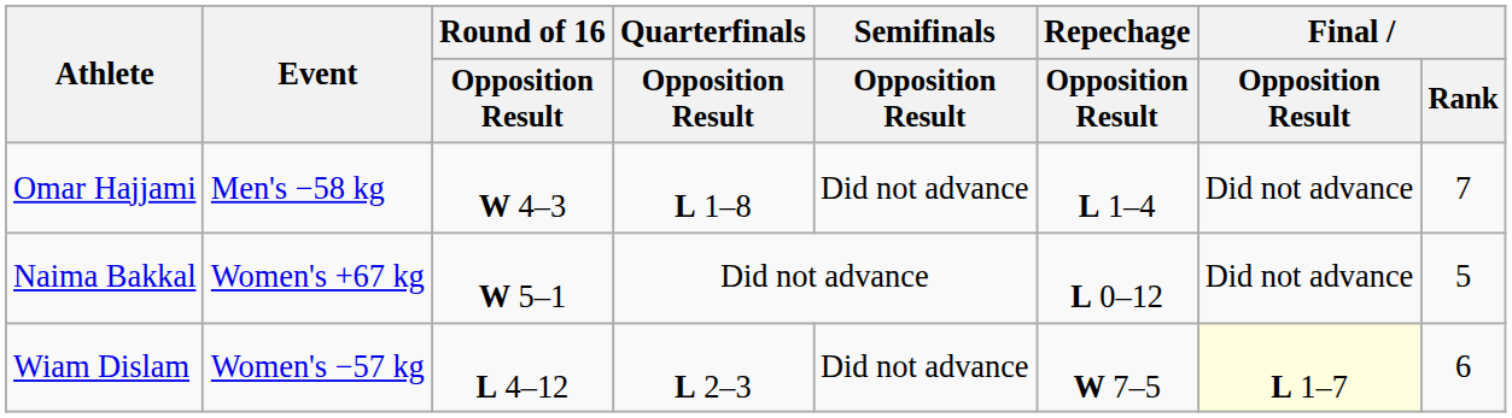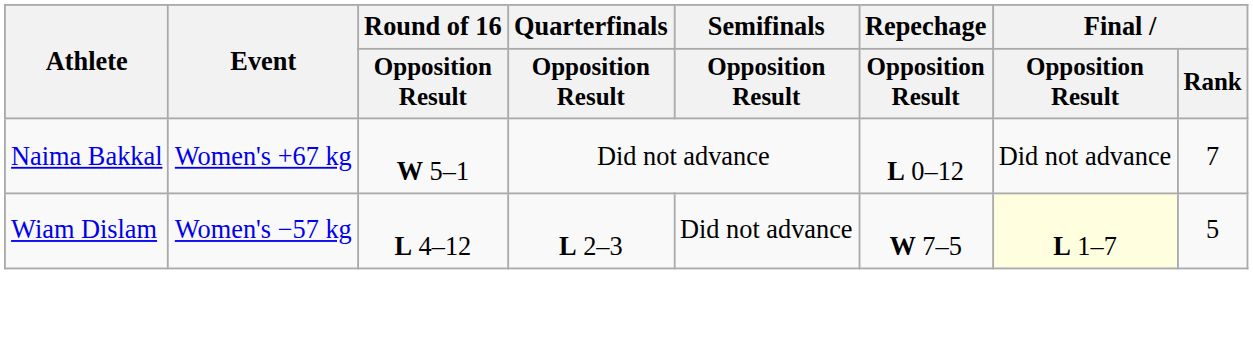 <table class="wikitable" style="font-size:90%;">
 <tr>
 <th rowspan=2>Athlete</th>
 <th rowspan=2>Event</th>
 <th>Round of 16</th>
 <th>Quarterfinals</th>
 <th>Semifinals</th>
 <th>Repechage</th>
 <th colspan=2>Final / </th>
 </tr>
 <tr style="font-size:95%">
 <th>Opposition<br>Result</th>
 <th>Opposition<br>Result</th>
 <th>Opposition<br>Result</th>
 <th>Opposition<br>Result</th>
 <th>Opposition<br>Result</th>
 <th>Rank</th>
 </tr>
 <tr align=center>
-<td align=left><a href='#'>Omar Hajjami</a></td>
-<td align=left><a href='#'>Men's −58 kg</a></td>
-<td><br><strong>W</strong> 4–3</td>
-<td><br><strong>L</strong> 1–8</td>
-<td>Did not advance</td>
-<td><br><strong>L</strong> 1–4</td>
-<td>Did not advance</td>
-<td>7</td>
-</tr>
-<tr align=center>
 <td align=left><a href='#'>Naima Bakkal</a></td>
 <td align=left><a href='#'>Women's +67 kg</a></td>
 <td><br><strong>W</strong> 5–1</td>
 <td colspan=2>Did not advance</td>
 <td><br><strong>L</strong> 0–12 </td>
 <td>Did not advance</td>
-<td>5</td>
+<td>7</td>
 </tr>
 <tr align=center>
 <td align=left><a href='#'>Wiam Dislam</a></td>
 <td align=left><a href='#'>Women's −57 kg</a></td>
 <td><br><strong>L</strong> 4–12</td>
 <td><br><strong>L</strong> 2–3 </td>
 <td>Did not advance</td>
 <td><br><strong>W</strong> 7–5</td>
 <td style="background: lightyellow;"><br><strong>L</strong> 1–7</td>
-<td>6</td>
+<td>5</td>
 </tr>
 </table>
